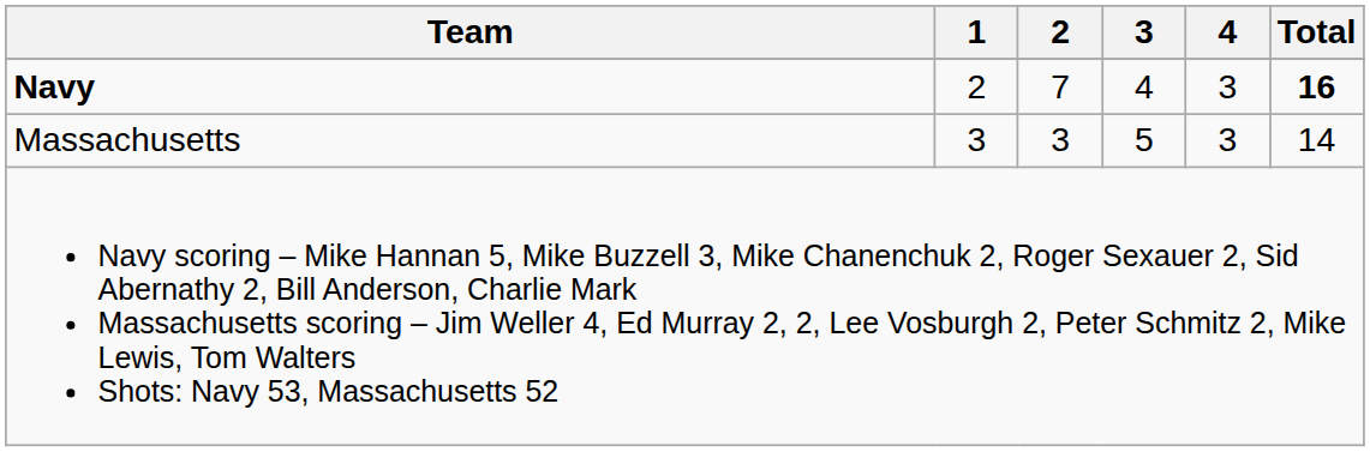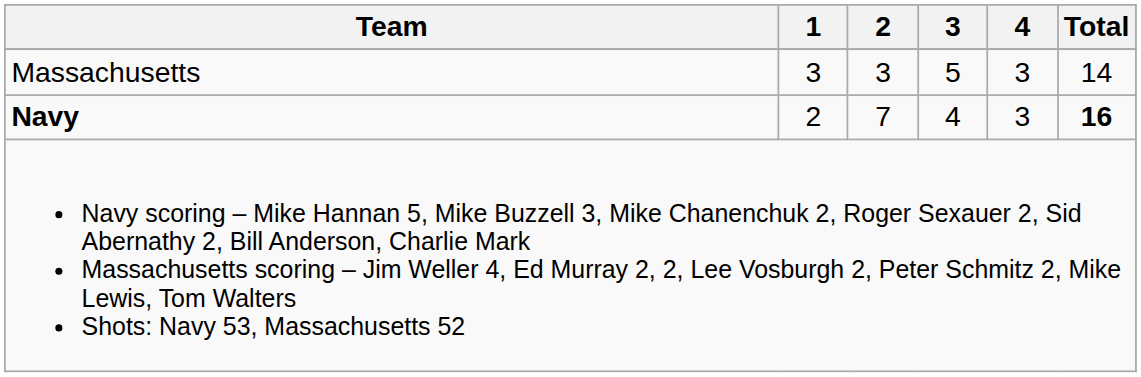 <table class="wikitable" style="text-align:center; max-width:40em">
 <tr>
 <th>Team</th>
 <th style="width:2em">1</th>
 <th style="width:2em">2</th>
 <th style="width:2em">3</th>
 <th style="width:2em">4</th>
 <th style="width:2em">Total</th>
 </tr>
 <tr>
 </tr>
 <tr>
+<td style="text-align:left">Massachusetts</td>
+<td>3</td>
+<td>3</td>
+<td>5</td>
+<td>3</td>
+<td>14</td>
+</tr>
+<tr>
 <td style="text-align:left"><strong>Navy</strong></td>
 <td>2</td>
 <td>7</td>
 <td>4</td>
 <td>3</td>
 <td><strong>16</strong></td>
 </tr>
 <tr>
-<td style="text-align:left">Massachusetts</td>
-<td>3</td>
-<td>3</td>
-<td>5</td>
-<td>3</td>
-<td>14</td>
-</tr>
-<tr>
 <td colspan=6 style="text-align:left; font-size:88%;"><br><ul><li>Navy scoring – Mike Hannan 5, Mike Buzzell 3, Mike Chanenchuk 2, Roger Sexauer 2, Sid Abernathy 2, Bill Anderson, Charlie Mark</li><li>Massachusetts scoring – Jim Weller 4, Ed Murray 2,  2, Lee Vosburgh 2, Peter Schmitz 2, Mike Lewis, Tom Walters</li><li>Shots: Navy 53, Massachusetts 52</li></ul></td>
 </tr>
 </table>
